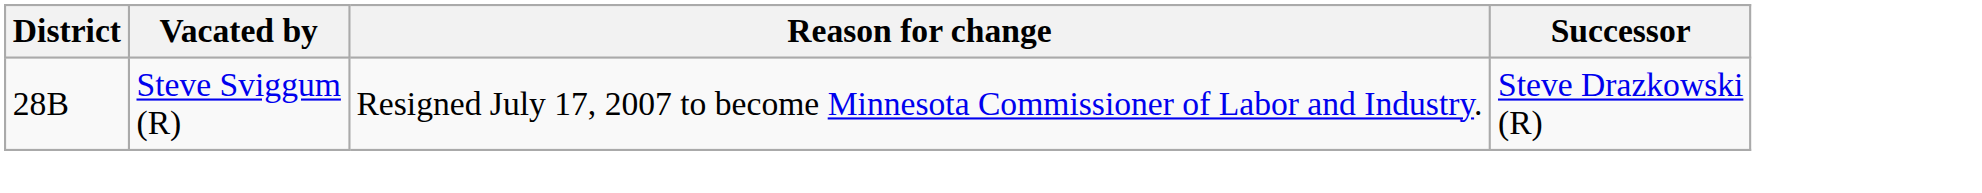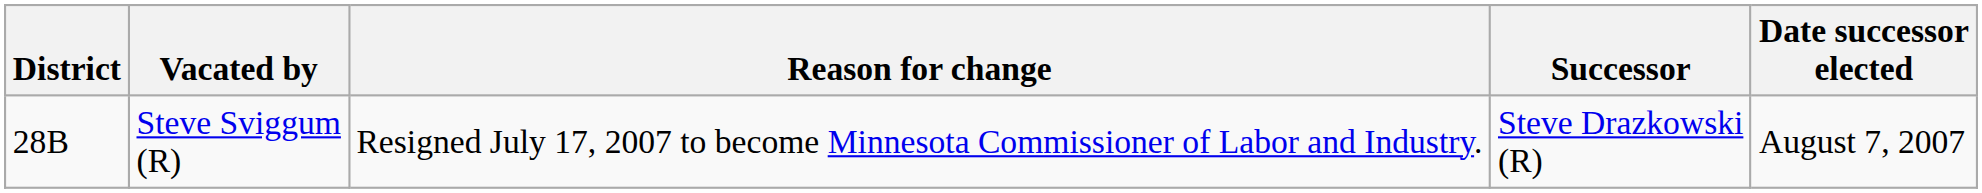 <table class="wikitable sortable">
 <tr style="vertical-align:bottom;">
 <th>District</th>
 <th>Vacated by</th>
 <th>Reason for change</th>
 <th>Successor</th>
+<th>Date successor<br>elected</th>
 </tr>
 <tr>
 <td>28B</td>
 <td nowrap ><a href='#'>Steve Sviggum</a><br>(R)</td>
 <td>Resigned July 17, 2007 to become <a href='#'>Minnesota Commissioner of Labor and Industry</a>.</td>
 <td nowrap ><a href='#'>Steve Drazkowski</a><br>(R)</td>
+<td>August 7, 2007</td>
 </tr>
 </table>
